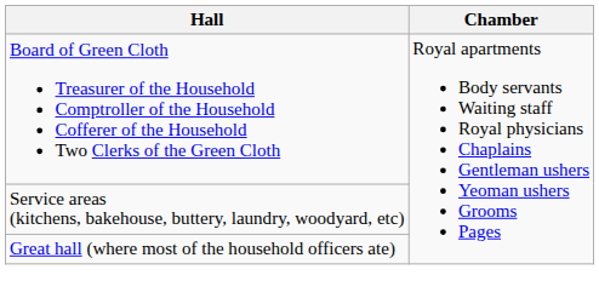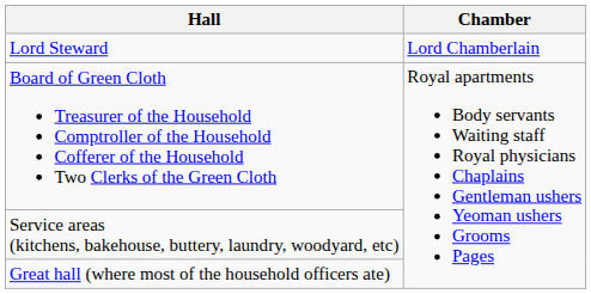 <table class="wikitable">
 <tr>
 <th>Hall</th>
 <th>Chamber</th>
+</tr>
+<tr>
+<td><a href='#'>Lord Steward</a></td>
+<td><a href='#'>Lord Chamberlain</a></td>
 </tr>
 <tr>
 <td><a href='#'>Board of Green Cloth</a><br><ul><li><a href='#'>Treasurer of the Household</a></li><li><a href='#'>Comptroller of the Household</a></li><li><a href='#'>Cofferer of the Household</a></li><li>Two <a href='#'>Clerks of the Green Cloth</a></li></ul></td>
 <td rowspan="3">Royal apartments<br><ul><li>Body servants</li><li>Waiting staff</li><li>Royal physicians</li><li><a href='#'>Chaplains</a></li><li><a href='#'>Gentleman ushers</a></li><li><a href='#'>Yeoman ushers</a></li><li><a href='#'>Grooms</a></li><li><a href='#'>Pages</a></li></ul></td>
 </tr>
 <tr>
 <td>Service areas<br>(kitchens, bakehouse, buttery, laundry, woodyard, etc)</td>
 </tr>
 <tr>
 <td><a href='#'>Great hall</a> (where most of the household officers ate)</td>
 </tr>
 </table>
